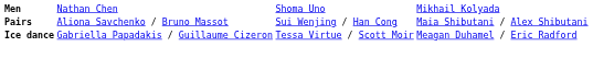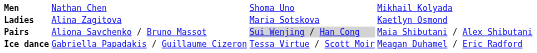 <table>
 <tr>
 <td><strong>Men</strong></td>
 <td> <a href='#'>Nathan Chen</a></td>
 <td> <a href='#'>Shoma Uno</a></td>
 <td> <a href='#'>Mikhail Kolyada</a></td>
 </tr>
 <tr>
+<td><strong>Ladies</strong></td>
+<td> <a href='#'>Alina Zagitova</a></td>
+<td> <a href='#'>Maria Sotskova</a></td>
+<td> <a href='#'>Kaetlyn Osmond</a></td>
+</tr>
+<tr>
 <td><strong>Pairs</strong></td>
 <td> <a href='#'>Aliona Savchenko</a> / <a href='#'>Bruno Massot</a></td>
-<td> <a href='#'>Sui Wenjing</a> / <a href='#'>Han Cong</a></td>
+<td style="background: lightgrey;"> <a href='#'>Sui Wenjing</a> / <a href='#'>Han Cong</a></td>
 <td> <a href='#'>Maia Shibutani</a> / <a href='#'>Alex Shibutani</a></td>
 </tr>
 <tr>
 <td><strong>Ice dance</strong></td>
 <td> <a href='#'>Gabriella Papadakis</a> / <a href='#'>Guillaume Cizeron</a></td>
 <td> <a href='#'>Tessa Virtue</a> / <a href='#'>Scott Moir</a></td>
 <td> <a href='#'>Meagan Duhamel</a> / <a href='#'>Eric Radford</a></td>
 </tr>
 </table>
